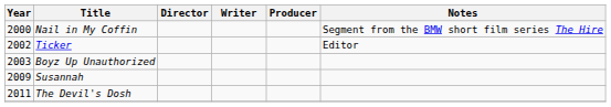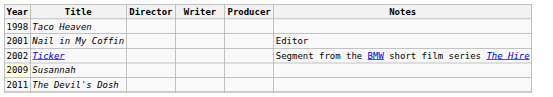 <table class="wikitable">
 <tr>
 <th>Year</th>
 <th>Title</th>
 <th width=65>Director</th>
 <th width=65>Writer</th>
 <th width=65>Producer</th>
 <th>Notes</th>
 </tr>
 <tr>
-<td>2000</td>
+<td>1998</td>
+<td><em>Taco Heaven</em></td>
+<td></td>
+<td></td>
+<td></td>
+<td></td>
+</tr>
+<tr>
+<td>2001</td>
 <td><em>Nail in My Coffin</em></td>
 <td></td>
 <td></td>
 <td></td>
-<td>Segment from the <a href='#'>BMW</a> short film series <em><a href='#'>The Hire</a></em></td>
+<td>Editor</td>
 </tr>
 <tr>
 <td>2002</td>
 <td><em><a href='#'>Ticker</a></em></td>
 <td></td>
 <td></td>
 <td></td>
-<td>Editor</td>
+<td>Segment from the <a href='#'>BMW</a> short film series <em><a href='#'>The Hire</a></em></td>
 </tr>
 <tr>
-<td>2003</td>
-<td><em>Boyz Up Unauthorized</em></td>
-<td></td>
-<td></td>
-<td></td>
-<td></td>
-</tr>
-<tr>
-<td>2009</td>
+<td style="background: lightyellow;">2009</td>
 <td><em>Susannah</em></td>
 <td></td>
 <td></td>
 <td></td>
 <td></td>
 </tr>
 <tr>
 <td>2011</td>
 <td><em>The Devil's Dosh</em></td>
 <td></td>
 <td></td>
 <td></td>
 <td></td>
 </tr>
 <tr>
 </tr>
 </table>
